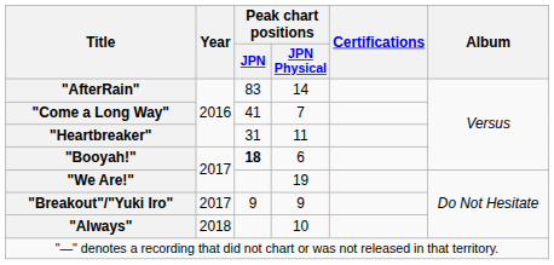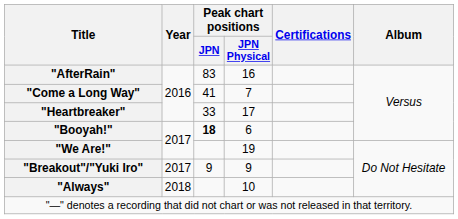 <table class="wikitable plainrowheaders" style="text-align:center;">
 <tr>
 <th scope="col" rowspan="2" style="width:14em;">Title</th>
 <th scope="col" rowspan="2">Year</th>
 <th scope="col" colspan="2">Peak chart positions</th>
 <th scope="col" rowspan="2"><a href='#'>Certifications</a></th>
 <th scope="col" rowspan="2" style="width:9em;">Album</th>
 </tr>
 <tr>
 <th scope="col" style="width:2.5em;font-size:90%;"><a href='#'>JPN</a></th>
 <th scope="col" style="width:2.5em;font-size:90%;"><a href='#'>JPN<br>Physical</a></th>
 </tr>
 <tr>
 <th scope="row">"AfterRain"</th>
 <td rowspan="3">2016</td>
 <td>83</td>
-<td>14</td>
+<td>16</td>
 <td></td>
 <td rowspan="4"><em>Versus</em></td>
 </tr>
 <tr>
 <th scope="row">"Come a Long Way"</th>
 <td>41</td>
 <td>7</td>
 <td></td>
 </tr>
 <tr>
 <th scope="row">"Heartbreaker"</th>
-<td>31</td>
-<td>11</td>
+<td>33</td>
+<td>17</td>
 <td></td>
 </tr>
 <tr>
 <th scope="row">"Booyah!"</th>
 <td rowspan="2">2017</td>
 <td><strong>18</strong></td>
 <td>6</td>
 <td></td>
 </tr>
 <tr>
 <th scope="row">"We Are!"</th>
 <td></td>
 <td>19</td>
 <td></td>
 <td rowspan="3"><em>Do Not Hesitate</em></td>
 </tr>
 <tr>
 <th scope="row">"Breakout"/"Yuki Iro"</th>
 <td>2017</td>
 <td>9</td>
 <td>9</td>
 <td></td>
 </tr>
 <tr>
 <th scope="row">"Always"</th>
 <td>2018</td>
 <td></td>
 <td>10</td>
 <td></td>
 </tr>
 <tr>
 <td colspan="6" style="font-size:90%">"—" denotes a recording that did not chart or was not released in that territory.</td>
 </tr>
 </table>
